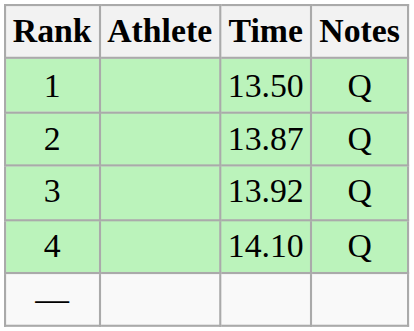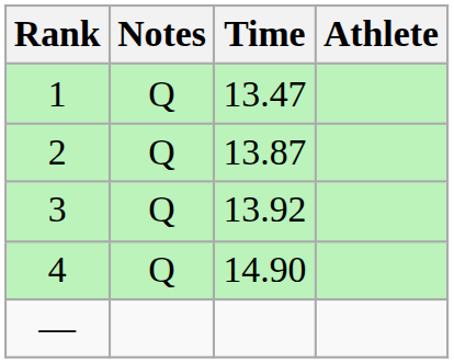 <table class="wikitable sortable" style="text-align:center">
 <tr>
 <th>Rank</th>
+<th>Notes</th>
+<th>Time</th>
 <th>Athlete</th>
-<th>Time</th>
-<th>Notes</th>
 </tr>
 <tr bgcolor=#bbf3bb>
 <td>1</td>
+<td>Q</td>
+<td>13.47</td>
 <td align=left></td>
-<td>13.50</td>
-<td>Q</td>
 </tr>
 <tr bgcolor=#bbf3bb>
 <td>2</td>
+<td>Q</td>
+<td>13.87</td>
 <td align=left></td>
-<td>13.87</td>
-<td>Q</td>
 </tr>
 <tr bgcolor=#bbf3bb>
 <td>3</td>
+<td>Q</td>
+<td>13.92</td>
 <td align=left></td>
-<td>13.92</td>
-<td>Q</td>
 </tr>
 <tr bgcolor=#bbf3bb>
 <td>4</td>
+<td>Q</td>
+<td>14.90</td>
 <td align=left></td>
-<td>14.10</td>
-<td>Q</td>
 </tr>
 <tr>
 <td>—</td>
-<td align=left></td>
 <td></td>
 <td></td>
+<td align=left></td>
 </tr>
 </table>
